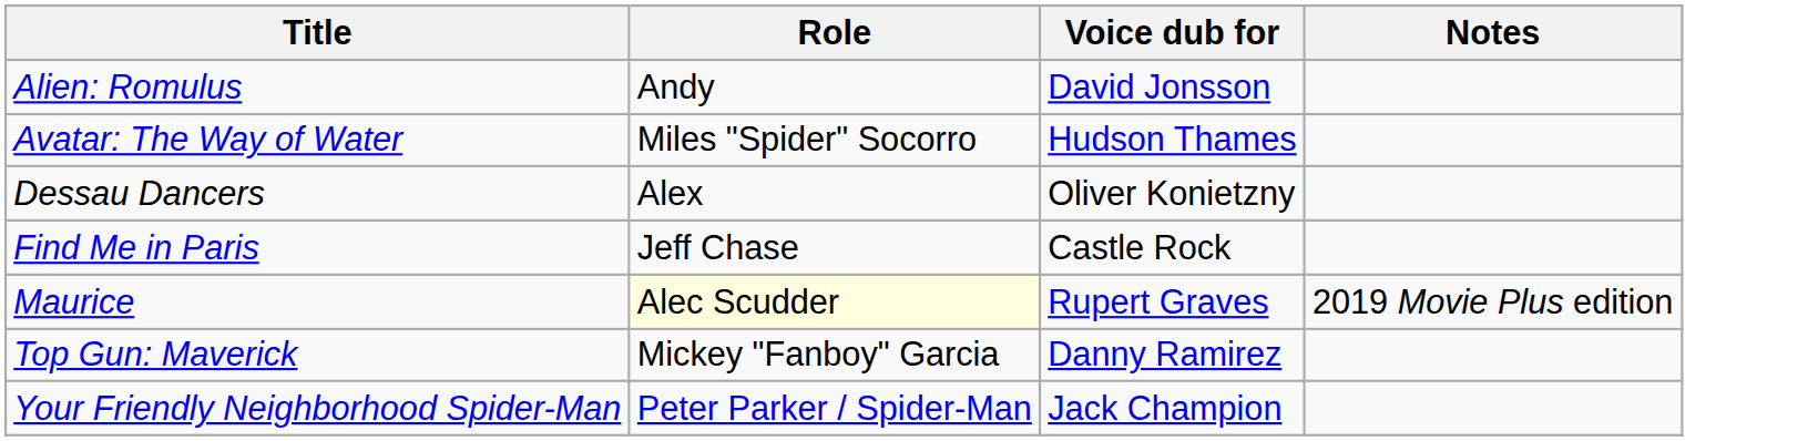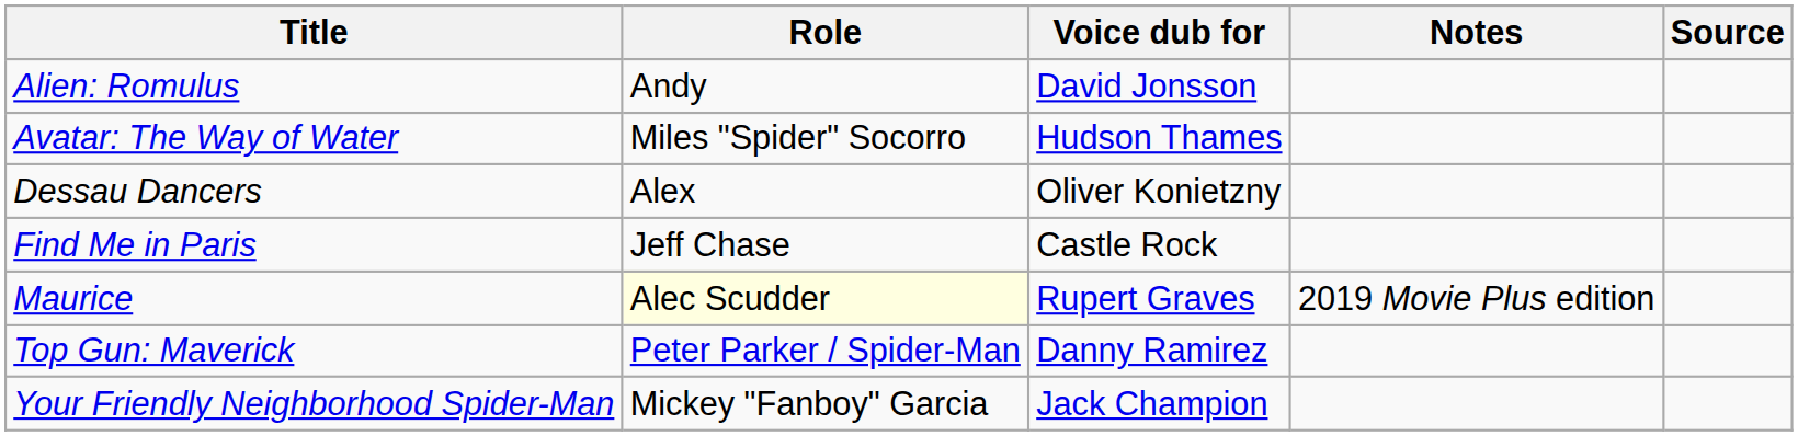 <table class="wikitable" style="font-size: 90%;">
 <tr>
 <th>Title</th>
 <th>Role</th>
 <th>Voice dub for</th>
 <th>Notes</th>
+<th class="unsortable">Source</th>
 </tr>
 <tr>
 <td><em><a href='#'>Alien: Romulus</a></em></td>
 <td>Andy</td>
 <td><a href='#'>David Jonsson</a></td>
+<td></td>
 <td></td>
 </tr>
 <tr>
 <td><em><a href='#'>Avatar: The Way of Water</a></em></td>
 <td>Miles "Spider" Socorro</td>
 <td><a href='#'>Hudson Thames</a></td>
 <td></td>
+<td></td>
 </tr>
 <tr>
 <td><em>Dessau Dancers</em></td>
 <td>Alex</td>
 <td>Oliver Konietzny</td>
+<td></td>
 <td></td>
 </tr>
 <tr>
 <td><em><a href='#'>Find Me in Paris</a></em></td>
 <td>Jeff Chase</td>
 <td>Castle Rock</td>
 <td></td>
+<td></td>
 </tr>
 <tr>
 <td><em><a href='#'>Maurice</a></em></td>
 <td style="background: lightyellow;">Alec Scudder</td>
 <td><a href='#'>Rupert Graves</a></td>
 <td>2019 <em>Movie Plus</em> edition</td>
+<td></td>
 </tr>
 <tr>
 <td><em><a href='#'>Top Gun: Maverick</a></em></td>
-<td>Mickey "Fanboy" Garcia</td>
+<td><a href='#'>Peter Parker / Spider-Man</a></td>
 <td><a href='#'>Danny Ramirez</a></td>
+<td></td>
 <td></td>
 </tr>
 <tr>
 <td><em><a href='#'>Your Friendly Neighborhood Spider-Man</a></em></td>
-<td><a href='#'>Peter Parker / Spider-Man</a></td>
+<td>Mickey "Fanboy" Garcia</td>
 <td><a href='#'>Jack Champion</a></td>
+<td></td>
 <td></td>
 </tr>
 </table>
